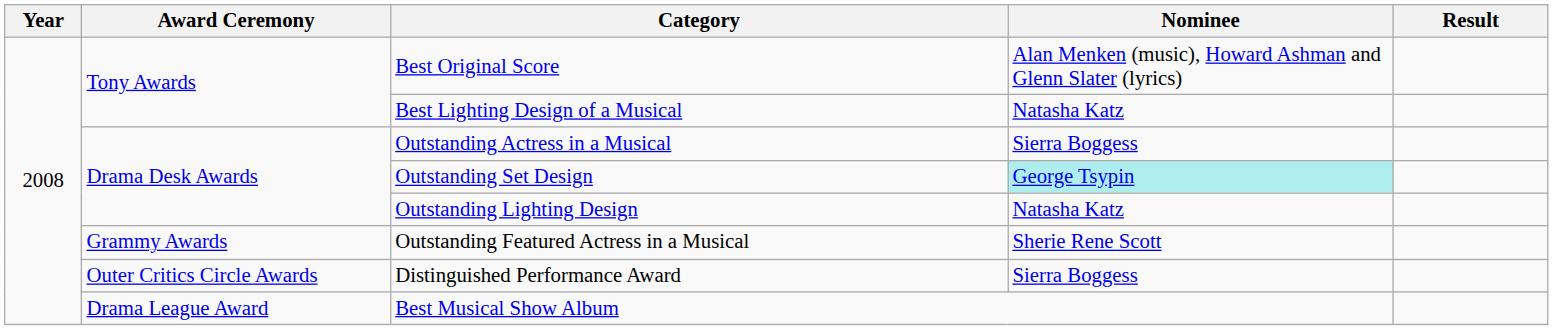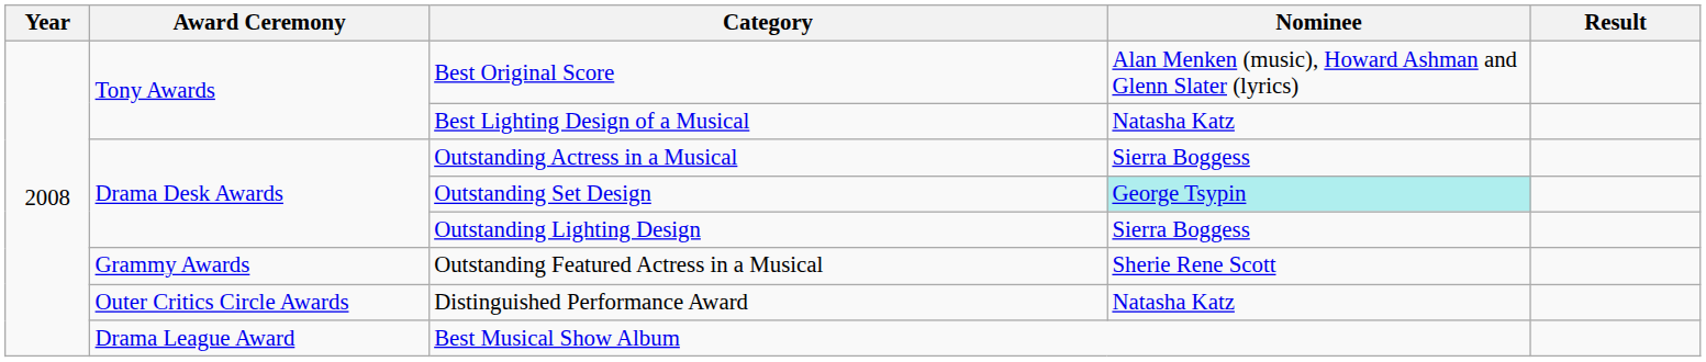 <table class="wikitable" width="75%">
 <tr>
 <th width="5%">Year</th>
 <th width="20%">Award Ceremony</th>
 <th width="40%">Category</th>
 <th width="25%">Nominee</th>
 <th width="10%">Result</th>
 </tr>
 <tr>
 <td rowspan="8" align="center">2008</td>
 <td rowspan="2"><a href='#'>Tony Awards</a></td>
 <td><a href='#'>Best Original Score</a></td>
 <td><a href='#'>Alan Menken</a> (music), <a href='#'>Howard Ashman</a> and <a href='#'>Glenn Slater</a> (lyrics)</td>
 <td></td>
 </tr>
 <tr>
 <td><a href='#'>Best Lighting Design of a Musical</a></td>
 <td><a href='#'>Natasha Katz</a></td>
 <td></td>
 </tr>
 <tr>
 <td rowspan="3"><a href='#'>Drama Desk Awards</a></td>
 <td><a href='#'>Outstanding Actress in a Musical</a></td>
 <td><a href='#'>Sierra Boggess</a></td>
 <td></td>
 </tr>
 <tr>
 <td><a href='#'>Outstanding Set Design</a></td>
 <td style="background: paleturquoise;"><a href='#'>George Tsypin</a></td>
 <td></td>
 </tr>
 <tr>
 <td><a href='#'>Outstanding Lighting Design</a></td>
-<td><a href='#'>Natasha Katz</a></td>
+<td><a href='#'>Sierra Boggess</a></td>
 <td></td>
 </tr>
 <tr>
 <td rowspan="1"><a href='#'>Grammy Awards</a></td>
 <td>Outstanding Featured Actress in a Musical</td>
 <td><a href='#'>Sherie Rene Scott</a></td>
 <td></td>
 </tr>
 <tr>
 <td rowspan="1"><a href='#'>Outer Critics Circle Awards</a></td>
 <td>Distinguished Performance Award</td>
-<td><a href='#'>Sierra Boggess</a></td>
+<td><a href='#'>Natasha Katz</a></td>
 <td></td>
 </tr>
 <tr>
 <td rowspan="1"><a href='#'>Drama League Award</a></td>
 <td colspan="2"><a href='#'>Best Musical Show Album</a></td>
 <td></td>
 </tr>
 </table>
